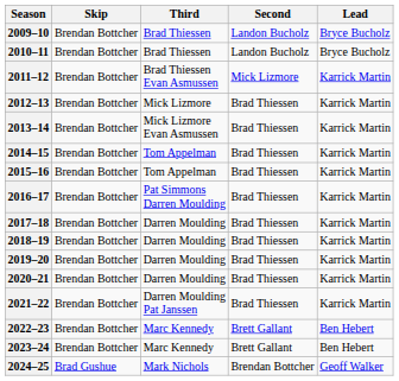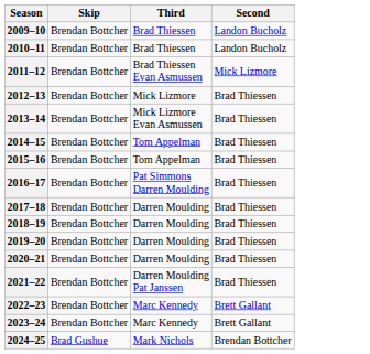 <table class="wikitable">
 <tr>
 <th scope="col">Season</th>
 <th scope="col">Skip</th>
 <th scope="col">Third</th>
 <th scope="col">Second</th>
-<th scope="col">Lead</th>
 </tr>
 <tr>
 <th scope="row">2009–10</th>
 <td>Brendan Bottcher</td>
 <td><a href='#'>Brad Thiessen</a></td>
 <td><a href='#'>Landon Bucholz</a></td>
-<td><a href='#'>Bryce Bucholz</a></td>
 </tr>
 <tr>
 <th scope="row">2010–11</th>
 <td>Brendan Bottcher</td>
 <td>Brad Thiessen</td>
 <td>Landon Bucholz</td>
-<td>Bryce Bucholz</td>
 </tr>
 <tr>
 <th scope="row">2011–12</th>
 <td>Brendan Bottcher</td>
 <td>Brad Thiessen <br> <a href='#'>Evan Asmussen</a></td>
 <td><a href='#'>Mick Lizmore</a></td>
-<td><a href='#'>Karrick Martin</a></td>
 </tr>
 <tr>
 <th scope="row">2012–13</th>
 <td>Brendan Bottcher</td>
 <td>Mick Lizmore</td>
 <td>Brad Thiessen</td>
-<td>Karrick Martin</td>
 </tr>
 <tr>
 <th scope="row">2013–14</th>
 <td>Brendan Bottcher</td>
 <td>Mick Lizmore <br> Evan Asmussen</td>
 <td>Brad Thiessen</td>
-<td>Karrick Martin</td>
 </tr>
 <tr>
 <th scope="row">2014–15</th>
 <td>Brendan Bottcher</td>
 <td><a href='#'>Tom Appelman</a></td>
 <td>Brad Thiessen</td>
-<td>Karrick Martin</td>
 </tr>
 <tr>
 <th scope="row">2015–16</th>
 <td>Brendan Bottcher</td>
 <td>Tom Appelman</td>
 <td>Brad Thiessen</td>
-<td>Karrick Martin</td>
 </tr>
 <tr>
 <th scope="row">2016–17</th>
 <td>Brendan Bottcher</td>
 <td><a href='#'>Pat Simmons</a> <br> <a href='#'>Darren Moulding</a></td>
 <td>Brad Thiessen</td>
-<td>Karrick Martin</td>
 </tr>
 <tr>
 <th scope="row">2017–18</th>
 <td>Brendan Bottcher</td>
 <td>Darren Moulding</td>
 <td>Brad Thiessen</td>
-<td>Karrick Martin</td>
 </tr>
 <tr>
 <th scope="row">2018–19</th>
 <td>Brendan Bottcher</td>
 <td>Darren Moulding</td>
 <td>Brad Thiessen</td>
-<td>Karrick Martin</td>
 </tr>
 <tr>
 <th scope="row">2019–20</th>
 <td>Brendan Bottcher</td>
 <td>Darren Moulding</td>
 <td>Brad Thiessen</td>
-<td>Karrick Martin</td>
 </tr>
 <tr>
 <th scope="row">2020–21</th>
 <td>Brendan Bottcher</td>
 <td>Darren Moulding</td>
 <td>Brad Thiessen</td>
-<td>Karrick Martin</td>
 </tr>
 <tr>
 <th scope="row">2021–22</th>
 <td>Brendan Bottcher</td>
 <td>Darren Moulding <br> <a href='#'>Pat Janssen</a></td>
 <td>Brad Thiessen</td>
-<td>Karrick Martin</td>
 </tr>
 <tr>
 <th scope="row">2022–23</th>
 <td>Brendan Bottcher</td>
 <td><a href='#'>Marc Kennedy</a></td>
 <td><a href='#'>Brett Gallant</a></td>
-<td><a href='#'>Ben Hebert</a></td>
 </tr>
 <tr>
 <th scope="row">2023–24</th>
 <td>Brendan Bottcher</td>
 <td>Marc Kennedy</td>
 <td>Brett Gallant</td>
-<td>Ben Hebert</td>
 </tr>
 <tr>
 <th scope="row">2024–25</th>
 <td><a href='#'>Brad Gushue</a></td>
 <td><a href='#'>Mark Nichols</a></td>
 <td>Brendan Bottcher</td>
-<td><a href='#'>Geoff Walker</a></td>
 </tr>
 </table>
